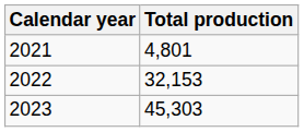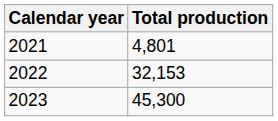 <table class="wikitable">
 <tr>
 <th>Calendar year</th>
 <th>Total production</th>
 </tr>
 <tr>
 <td>2021</td>
 <td>4,801</td>
 </tr>
 <tr>
 <td>2022</td>
 <td>32,153</td>
 </tr>
 <tr>
 <td>2023</td>
-<td>45,303</td>
+<td>45,300</td>
 </tr>
 </table>
